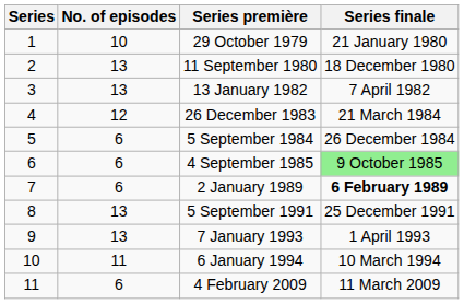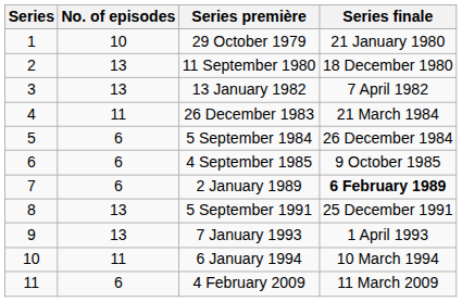 <table class="wikitable" style="text-align:center;">
 <tr>
 <th>Series</th>
 <th>No. of episodes</th>
 <th>Series première</th>
 <th>Series finale</th>
 </tr>
 <tr>
 <td>1</td>
 <td>10</td>
 <td>29 October 1979</td>
 <td>21 January 1980</td>
 </tr>
 <tr>
 <td>2</td>
 <td>13</td>
 <td>11 September 1980</td>
 <td>18 December 1980</td>
 </tr>
 <tr>
 <td>3</td>
 <td>13</td>
 <td>13 January 1982</td>
 <td>7 April 1982</td>
 </tr>
 <tr>
 <td>4</td>
-<td>12</td>
+<td>11</td>
 <td>26 December 1983</td>
 <td>21 March 1984</td>
 </tr>
 <tr>
 <td>5</td>
 <td>6</td>
 <td>5 September 1984</td>
 <td>26 December 1984</td>
 </tr>
 <tr>
 <td>6</td>
 <td>6</td>
 <td>4 September 1985</td>
-<td style="background: lightgreen;">9 October 1985</td>
+<td>9 October 1985</td>
 </tr>
 <tr>
 <td>7</td>
 <td>6</td>
 <td>2 January 1989</td>
 <td><strong>6 February 1989</strong></td>
 </tr>
 <tr>
 <td>8</td>
 <td>13</td>
 <td>5 September 1991</td>
 <td>25 December 1991</td>
 </tr>
 <tr>
 <td>9</td>
 <td>13</td>
 <td>7 January 1993</td>
 <td>1 April 1993</td>
 </tr>
 <tr>
 <td>10</td>
 <td>11</td>
 <td>6 January 1994</td>
 <td>10 March 1994</td>
 </tr>
 <tr>
 <td>11</td>
 <td>6</td>
 <td>4 February 2009</td>
 <td>11 March 2009</td>
 </tr>
 </table>
